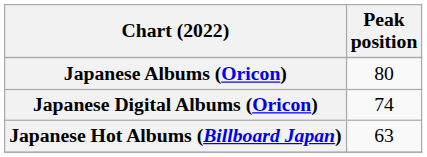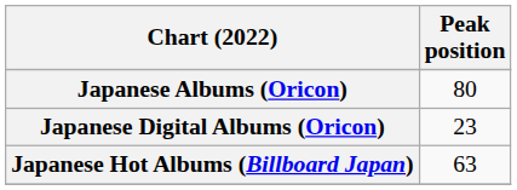 <table class="wikitable sortable plainrowheaders" style="text-align:center">
 <tr>
 <th scope="col">Chart (2022)</th>
 <th scope="col">Peak<br>position</th>
 </tr>
 <tr>
 </tr>
 <tr>
 </tr>
 <tr>
 </tr>
 <tr>
 </tr>
 <tr>
 </tr>
 <tr>
 </tr>
 <tr>
 </tr>
 <tr>
 </tr>
 <tr>
 <th scope="row">Japanese Albums (<a href='#'>Oricon</a>)</th>
 <td>80</td>
 </tr>
 <tr>
 <th scope="row">Japanese Digital Albums (<a href='#'>Oricon</a>)</th>
-<td>74</td>
+<td>23</td>
 </tr>
 <tr>
 <th scope="row">Japanese Hot Albums (<em><a href='#'>Billboard Japan</a></em>)</th>
 <td>63</td>
 </tr>
 <tr>
 </tr>
 <tr>
 </tr>
 <tr>
 </tr>
 <tr>
 </tr>
 <tr>
 </tr>
 <tr>
 </tr>
 <tr>
 </tr>
 <tr>
 </tr>
 </table>
